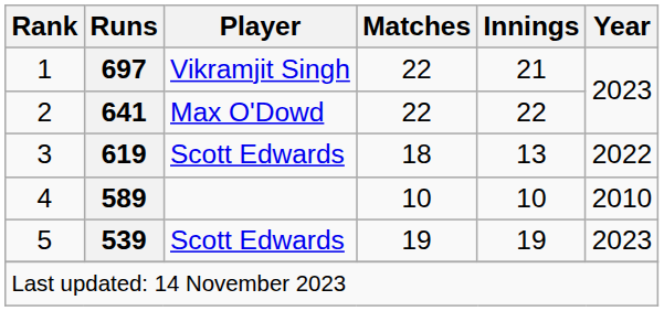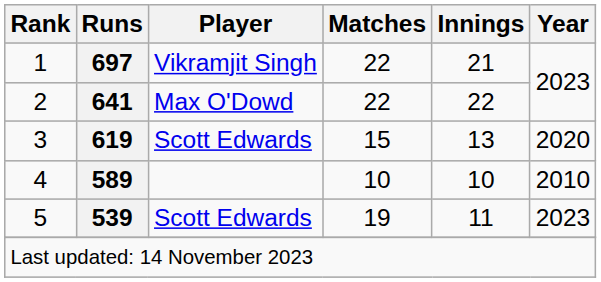 <table class="wikitable plainrowheaders sortable">
 <tr>
 <th scope=col>Rank</th>
 <th scope=col>Runs</th>
 <th scope=col>Player</th>
 <th scope=col>Matches</th>
 <th scope=col>Innings</th>
 <th scope=col>Year</th>
 </tr>
 <tr>
 <td align=center>1</td>
 <th scope=row style=text-align:center;>697</th>
 <td><a href='#'>Vikramjit Singh</a></td>
 <td align=center>22</td>
 <td align=center>21</td>
 <td rowspan=2>2023</td>
 </tr>
 <tr>
 <td align=center>2</td>
 <th scope=row style=text-align:center;>641</th>
 <td><a href='#'>Max O'Dowd</a></td>
 <td align="center">22</td>
 <td align="center">22</td>
 </tr>
 <tr>
 <td align="center">3</td>
 <th scope="row" style="text-align:center;">619</th>
 <td><a href='#'>Scott Edwards</a></td>
-<td align="center">18</td>
+<td align="center">15</td>
 <td align="center">13</td>
-<td>2022</td>
+<td>2020</td>
 </tr>
 <tr>
 <td align="center">4</td>
 <th scope="row" style="text-align:center;">589</th>
 <td></td>
 <td align="center">10</td>
 <td align="center">10</td>
 <td>2010</td>
 </tr>
 <tr>
 <td align=center>5</td>
 <th scope=row style=text-align:center;>539</th>
 <td><a href='#'>Scott Edwards</a></td>
 <td align=center>19</td>
-<td align=center>19</td>
+<td align=center>11</td>
 <td>2023</td>
 </tr>
 <tr>
 </tr>
 <tr class=sortbottom>
 <td colspan=6><small>Last updated: 14 November 2023</small></td>
 </tr>
 </table>
